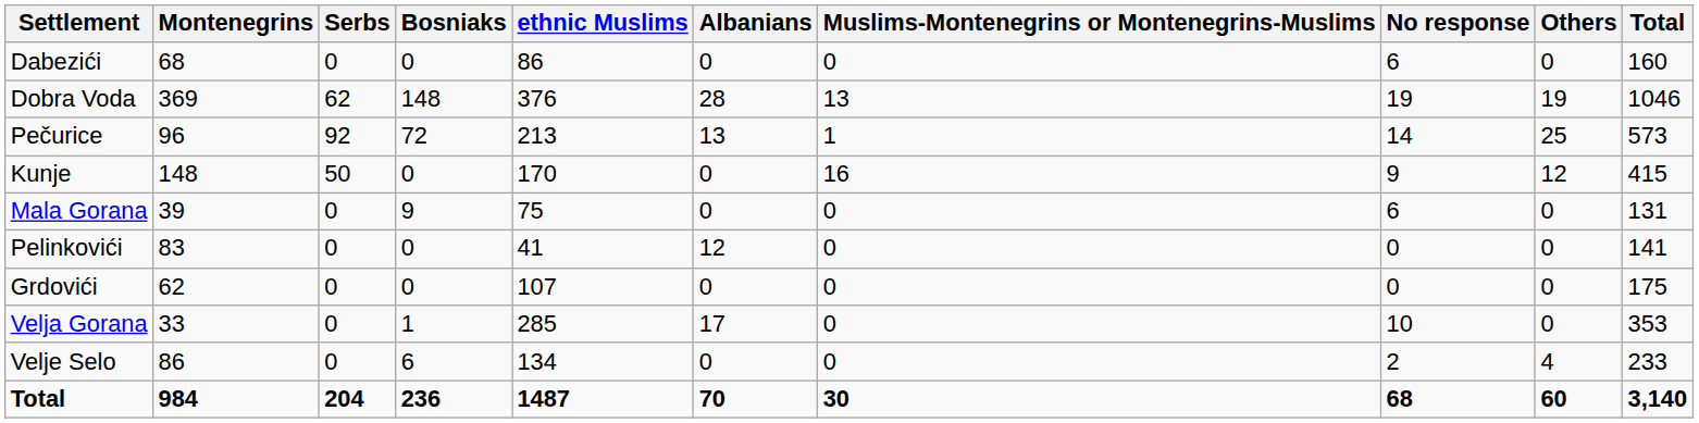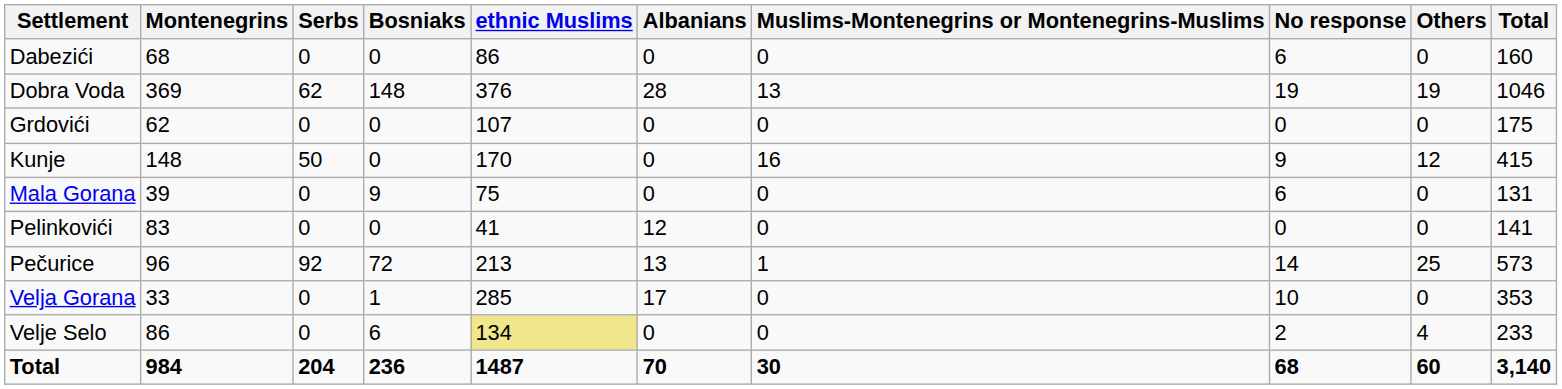 <table class=wikitable>
 <tr>
 <th>Settlement</th>
 <th>Montenegrins</th>
 <th>Serbs</th>
 <th>Bosniaks</th>
 <th><a href='#'>ethnic Muslims</a></th>
 <th>Albanians</th>
 <th>Muslims-Montenegrins or Montenegrins-Muslims</th>
 <th>No response</th>
 <th>Others</th>
 <th>Total</th>
 </tr>
 <tr>
 <td>Dabezići</td>
 <td>68</td>
 <td>0</td>
 <td>0</td>
 <td>86</td>
 <td>0</td>
 <td>0</td>
 <td>6</td>
 <td>0</td>
 <td>160</td>
 </tr>
 <tr>
 <td>Dobra Voda</td>
 <td>369</td>
 <td>62</td>
 <td>148</td>
 <td>376</td>
 <td>28</td>
 <td>13</td>
 <td>19</td>
 <td>19</td>
 <td>1046</td>
 </tr>
 <tr>
-<td>Pečurice</td>
-<td>96</td>
-<td>92</td>
-<td>72</td>
-<td>213</td>
-<td>13</td>
-<td>1</td>
-<td>14</td>
-<td>25</td>
-<td>573</td>
+<td>Grdovići</td>
+<td>62</td>
+<td>0</td>
+<td>0</td>
+<td>107</td>
+<td>0</td>
+<td>0</td>
+<td>0</td>
+<td>0</td>
+<td>175</td>
 </tr>
 <tr>
 <td>Kunje</td>
 <td>148</td>
 <td>50</td>
 <td>0</td>
 <td>170</td>
 <td>0</td>
 <td>16</td>
 <td>9</td>
 <td>12</td>
 <td>415</td>
 </tr>
 <tr>
 <td><a href='#'>Mala Gorana</a></td>
 <td>39</td>
 <td>0</td>
 <td>9</td>
 <td>75</td>
 <td>0</td>
 <td>0</td>
 <td>6</td>
 <td>0</td>
 <td>131</td>
 </tr>
 <tr>
 <td>Pelinkovići</td>
 <td>83</td>
 <td>0</td>
 <td>0</td>
 <td>41</td>
 <td>12</td>
 <td>0</td>
 <td>0</td>
 <td>0</td>
 <td>141</td>
 </tr>
 <tr>
-<td>Grdovići</td>
-<td>62</td>
-<td>0</td>
-<td>0</td>
-<td>107</td>
-<td>0</td>
-<td>0</td>
-<td>0</td>
-<td>0</td>
-<td>175</td>
+<td>Pečurice</td>
+<td>96</td>
+<td>92</td>
+<td>72</td>
+<td>213</td>
+<td>13</td>
+<td>1</td>
+<td>14</td>
+<td>25</td>
+<td>573</td>
 </tr>
 <tr>
 <td><a href='#'>Velja Gorana</a></td>
 <td>33</td>
 <td>0</td>
 <td>1</td>
 <td>285</td>
 <td>17</td>
 <td>0</td>
 <td>10</td>
 <td>0</td>
 <td>353</td>
 </tr>
 <tr>
 <td>Velje Selo</td>
 <td>86</td>
 <td>0</td>
 <td>6</td>
-<td>134</td>
+<td style="background: khaki;">134</td>
 <td>0</td>
 <td>0</td>
 <td>2</td>
 <td>4</td>
 <td>233</td>
 </tr>
 <tr>
 <td><strong>Total</strong></td>
 <td><strong>984</strong></td>
 <td><strong>204</strong></td>
 <td><strong>236</strong></td>
 <td><strong>1487</strong></td>
 <td><strong>70</strong></td>
 <td><strong>30</strong></td>
 <td><strong>68</strong></td>
 <td><strong>60</strong></td>
 <td><strong>3,140</strong></td>
 </tr>
 </table>
